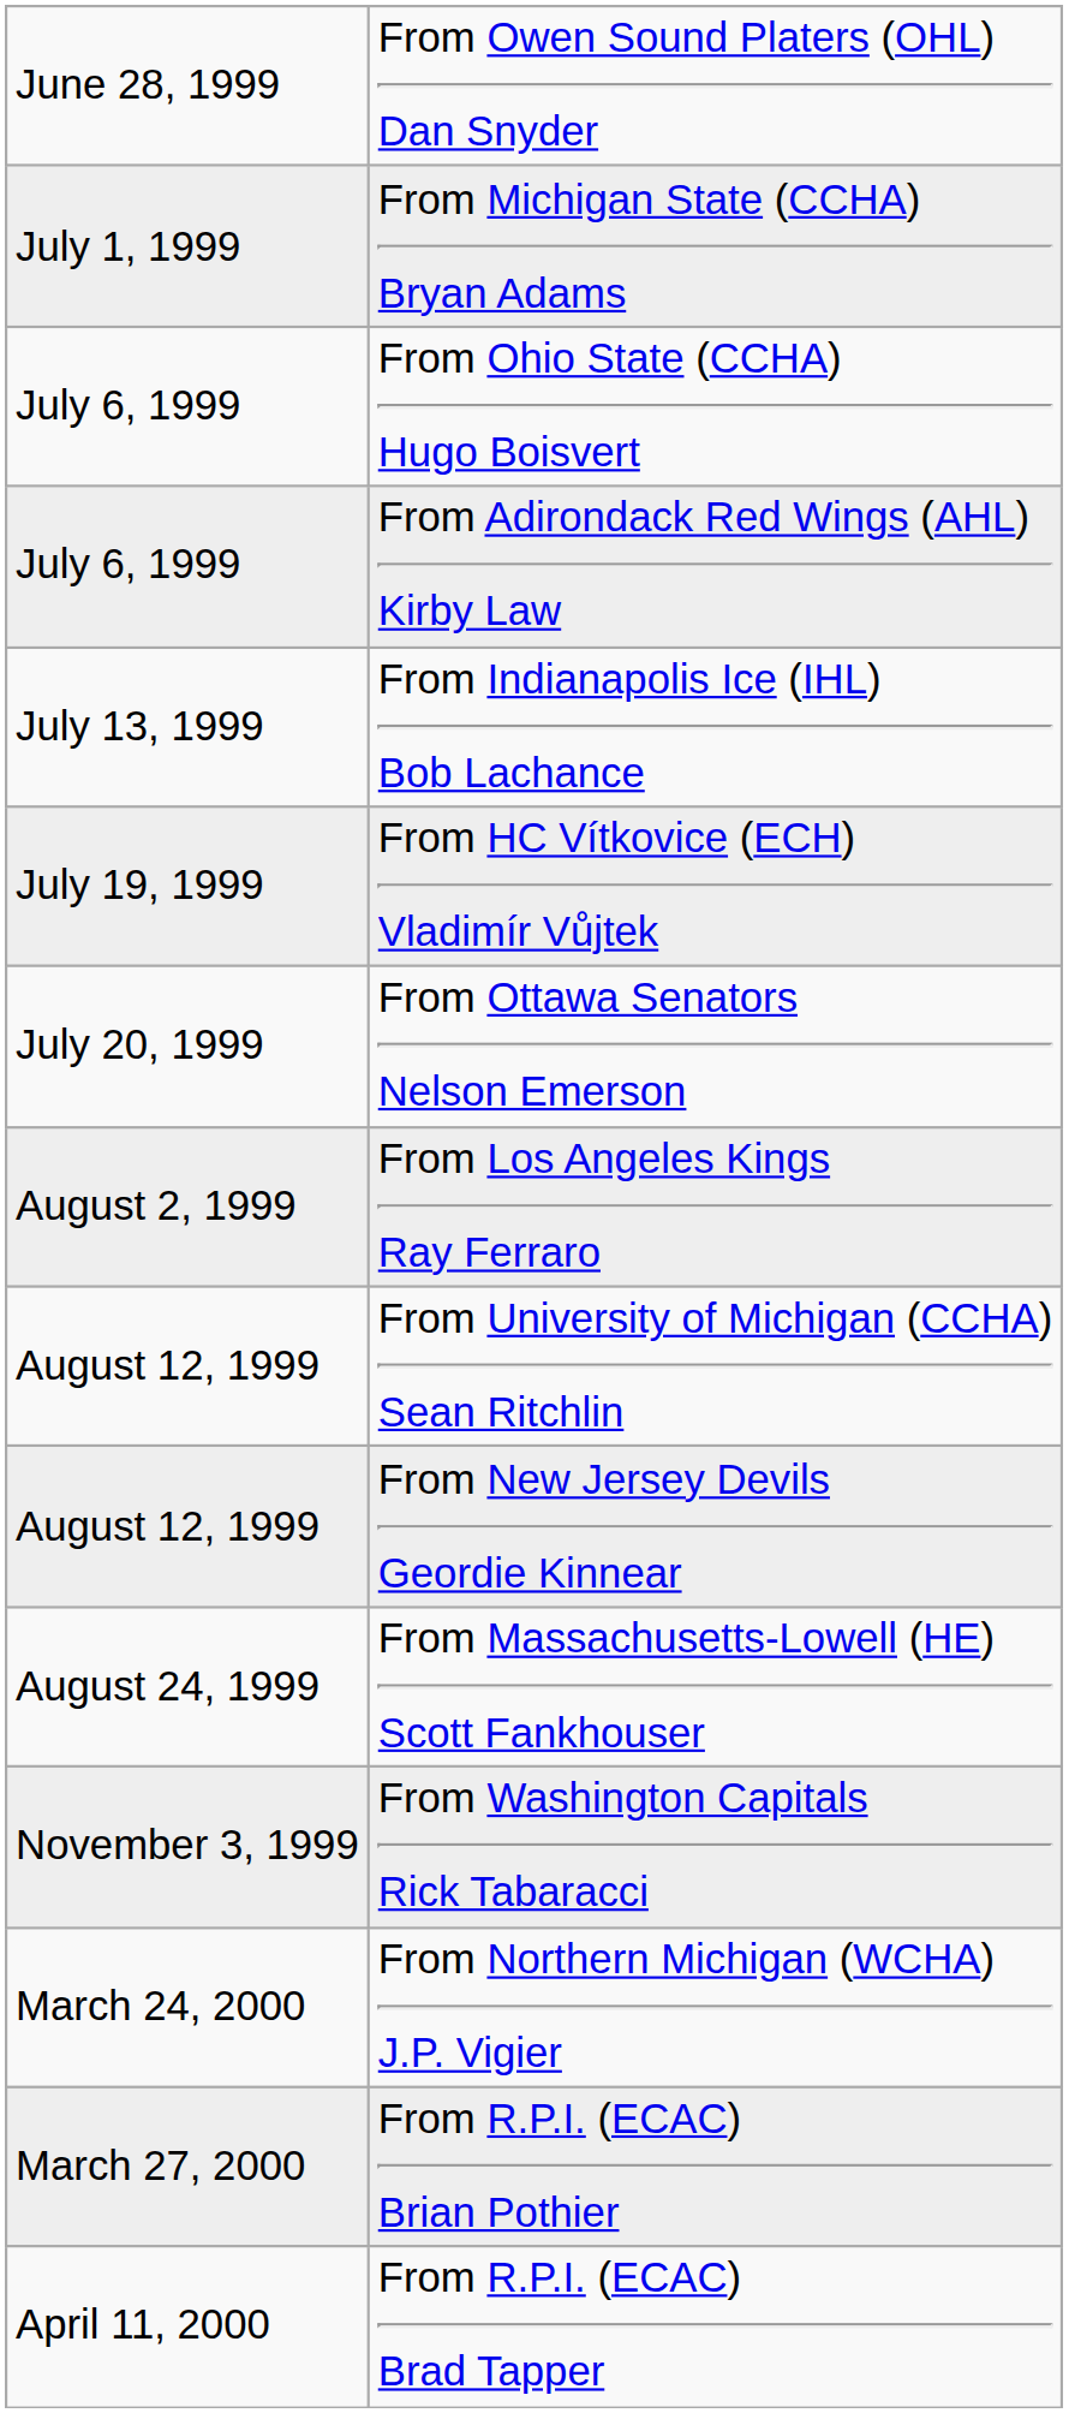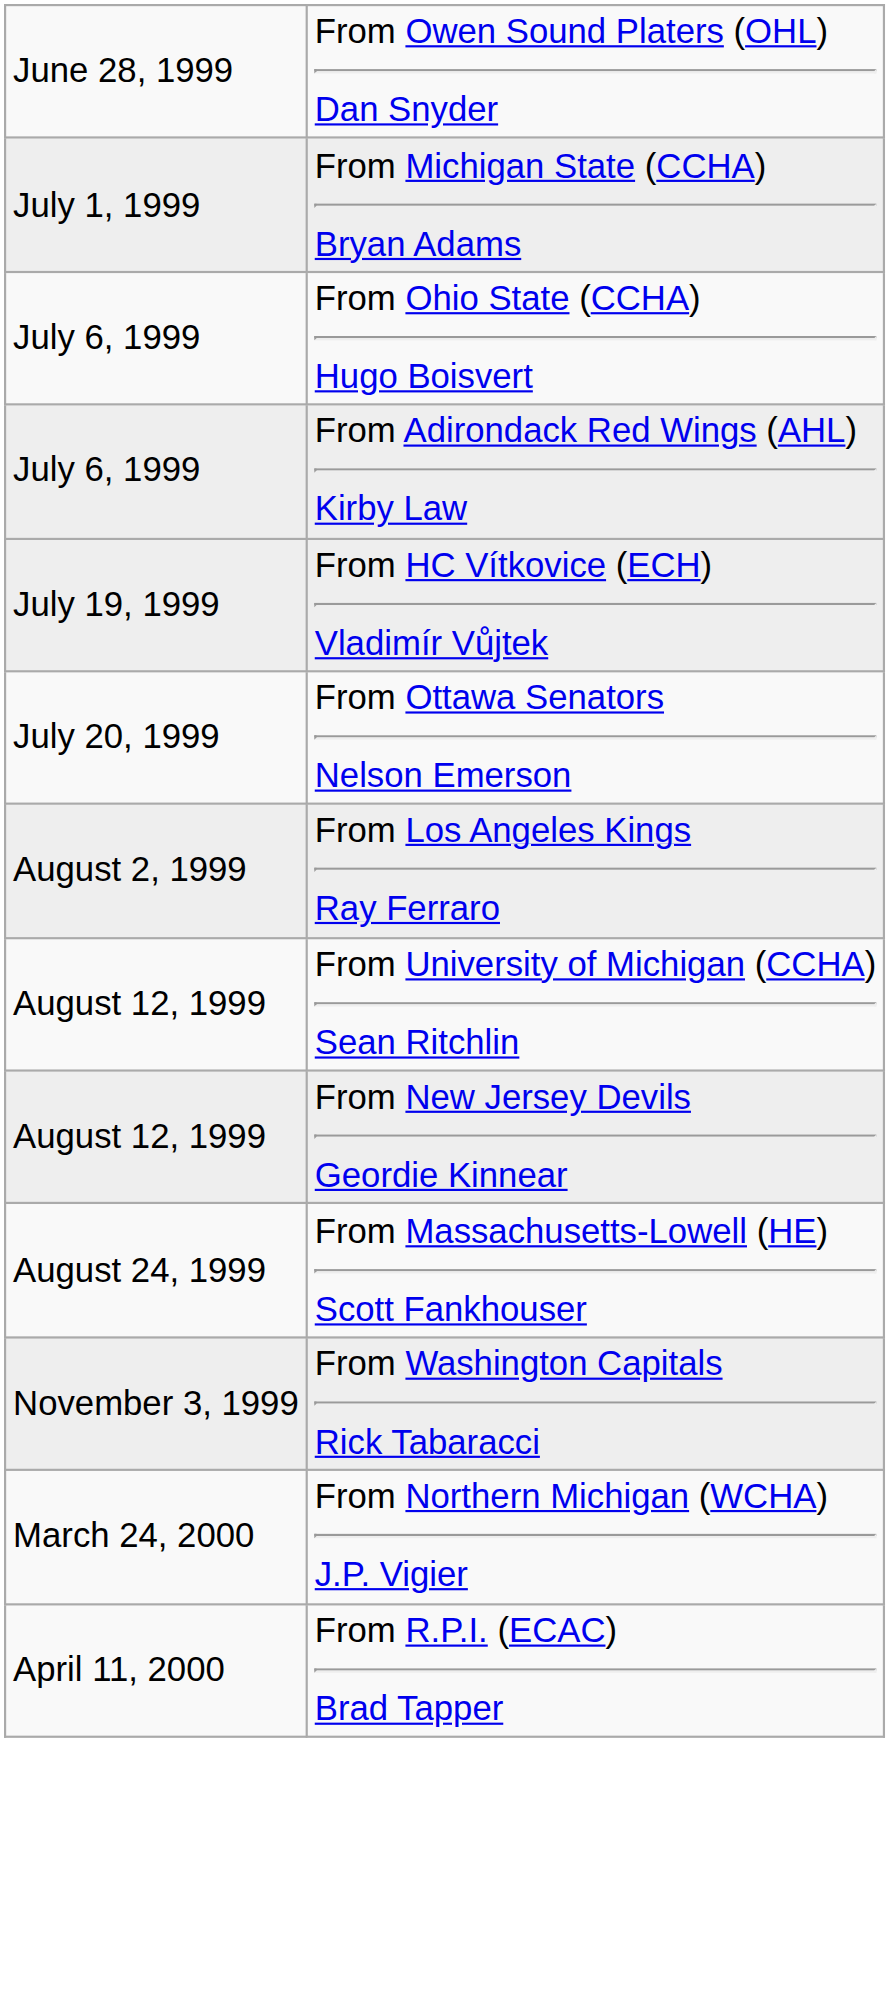 <table class="wikitable">
 <tr>
 <td>June 28, 1999</td>
 <td valign="top">From <a href='#'>Owen Sound Platers</a> (<a href='#'>OHL</a>)<hr><a href='#'>Dan Snyder</a></td>
 </tr>
 <tr style="background:#eee;">
 <td>July 1, 1999</td>
 <td valign="top">From <a href='#'>Michigan State</a> (<a href='#'>CCHA</a>)<hr><a href='#'>Bryan Adams</a></td>
 </tr>
 <tr>
 <td>July 6, 1999</td>
 <td valign="top">From <a href='#'>Ohio State</a> (<a href='#'>CCHA</a>)<hr><a href='#'>Hugo Boisvert</a></td>
 </tr>
 <tr style="background:#eee;">
 <td>July 6, 1999</td>
 <td valign="top">From <a href='#'>Adirondack Red Wings</a> (<a href='#'>AHL</a>)<hr><a href='#'>Kirby Law</a></td>
-</tr>
-<tr>
-<td>July 13, 1999</td>
-<td valign="top">From <a href='#'>Indianapolis Ice</a> (<a href='#'>IHL</a>)<hr><a href='#'>Bob Lachance</a></td>
 </tr>
 <tr style="background:#eee;">
 <td>July 19, 1999</td>
 <td valign="top">From <a href='#'>HC Vítkovice</a> (<a href='#'>ECH</a>)<hr><a href='#'>Vladimír Vůjtek</a></td>
 </tr>
 <tr>
 <td>July 20, 1999</td>
 <td valign="top">From <a href='#'>Ottawa Senators</a><hr><a href='#'>Nelson Emerson</a></td>
 </tr>
 <tr style="background:#eee;">
 <td>August 2, 1999</td>
 <td valign="top">From <a href='#'>Los Angeles Kings</a><hr><a href='#'>Ray Ferraro</a></td>
 </tr>
 <tr>
 <td>August 12, 1999</td>
 <td valign="top">From <a href='#'>University of Michigan</a> (<a href='#'>CCHA</a>)<hr><a href='#'>Sean Ritchlin</a></td>
 </tr>
 <tr style="background:#eee;">
 <td>August 12, 1999</td>
 <td valign="top">From <a href='#'>New Jersey Devils</a><hr><a href='#'>Geordie Kinnear</a></td>
 </tr>
 <tr>
 <td>August 24, 1999</td>
 <td valign="top">From <a href='#'>Massachusetts-Lowell</a> (<a href='#'>HE</a>)<hr><a href='#'>Scott Fankhouser</a></td>
 </tr>
 <tr style="background:#eee;">
 <td>November 3, 1999</td>
 <td valign="top">From <a href='#'>Washington Capitals</a><hr><a href='#'>Rick Tabaracci</a></td>
 </tr>
 <tr>
 <td>March 24, 2000</td>
 <td valign="top">From <a href='#'>Northern Michigan</a> (<a href='#'>WCHA</a>)<hr><a href='#'>J.P. Vigier</a></td>
 </tr>
-<tr style="background:#eee;">
-<td>March 27, 2000</td>
-<td valign="top">From <a href='#'>R.P.I.</a> (<a href='#'>ECAC</a>)<hr><a href='#'>Brian Pothier</a></td>
-</tr>
 <tr>
 <td>April 11, 2000</td>
 <td valign="top">From <a href='#'>R.P.I.</a> (<a href='#'>ECAC</a>)<hr><a href='#'>Brad Tapper</a></td>
 </tr>
 </table>
